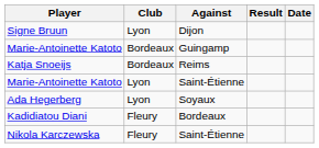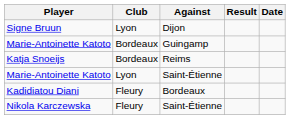 <table class="wikitable sortable">
 <tr>
 <th>Player</th>
 <th>Club</th>
 <th>Against</th>
 <th>Result</th>
 <th>Date</th>
 </tr>
 <tr>
 <td> <a href='#'>Signe Bruun</a></td>
 <td>Lyon</td>
 <td>Dijon</td>
 <td></td>
 <td></td>
 </tr>
 <tr>
 <td> <a href='#'>Marie-Antoinette Katoto</a></td>
 <td>Bordeaux</td>
 <td>Guingamp</td>
 <td></td>
 <td></td>
 </tr>
 <tr>
 <td> <a href='#'>Katja Snoeijs</a></td>
 <td>Bordeaux</td>
 <td>Reims</td>
 <td></td>
 <td></td>
 </tr>
 <tr>
 <td> <a href='#'>Marie-Antoinette Katoto</a></td>
 <td>Lyon</td>
 <td>Saint-Étienne</td>
 <td></td>
 <td></td>
 </tr>
 <tr>
-<td> <a href='#'>Ada Hegerberg</a></td>
-<td>Lyon</td>
-<td>Soyaux</td>
-<td></td>
-<td></td>
-</tr>
-<tr>
 <td> <a href='#'>Kadidiatou Diani</a></td>
 <td>Fleury</td>
 <td>Bordeaux</td>
 <td></td>
 <td></td>
 </tr>
 <tr>
 <td> <a href='#'>Nikola Karczewska</a></td>
 <td>Fleury</td>
 <td>Saint-Étienne</td>
 <td></td>
 <td></td>
 </tr>
 </table>
